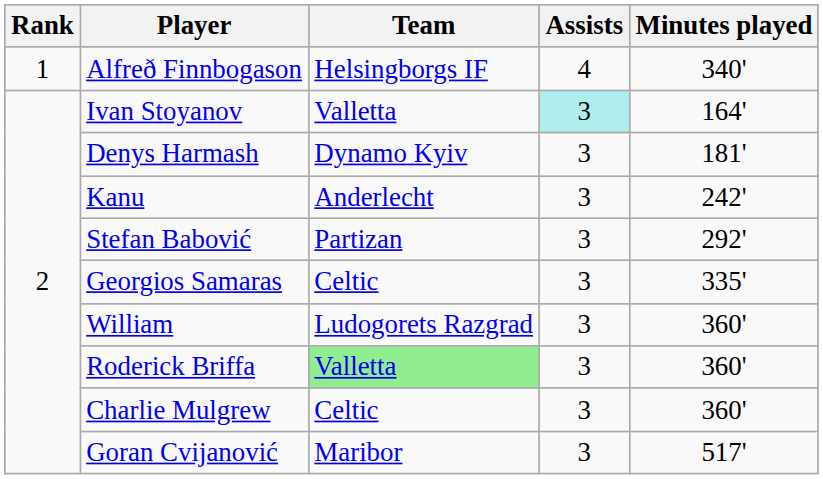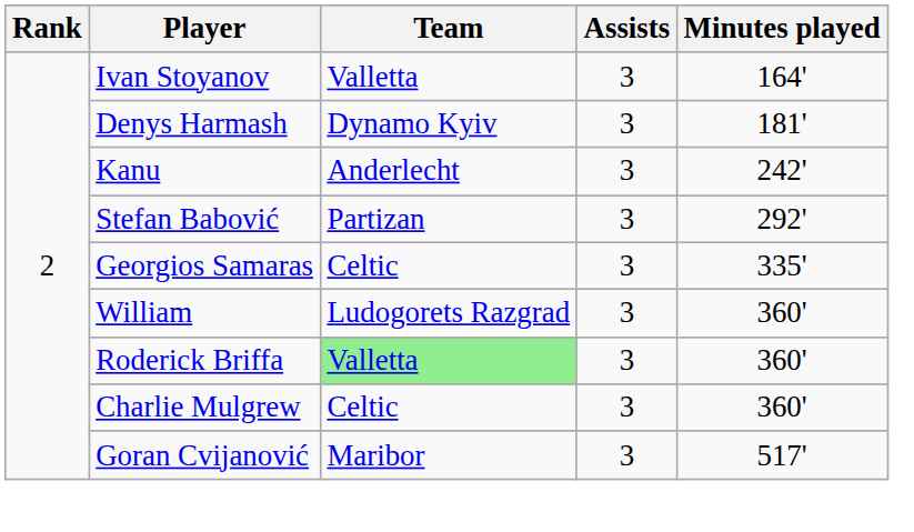 <table class="wikitable" style="text-align:center">
 <tr>
 <th>Rank</th>
 <th>Player</th>
 <th>Team</th>
 <th>Assists</th>
 <th>Minutes played</th>
 </tr>
 <tr>
-<td>1</td>
-<td align=left> <a href='#'>Alfreð Finnbogason</a></td>
-<td align=left> <a href='#'>Helsingborgs IF</a></td>
-<td>4</td>
-<td>340'</td>
-</tr>
-<tr>
 <td rowspan=9>2</td>
 <td align=left> <a href='#'>Ivan Stoyanov</a></td>
 <td align=left> <a href='#'>Valletta</a></td>
-<td style="background: paleturquoise;">3</td>
+<td>3</td>
 <td>164'</td>
 </tr>
 <tr>
 <td align=left> <a href='#'>Denys Harmash</a></td>
 <td align=left> <a href='#'>Dynamo Kyiv</a></td>
 <td>3</td>
 <td>181'</td>
 </tr>
 <tr>
 <td align=left> <a href='#'>Kanu</a></td>
 <td align=left> <a href='#'>Anderlecht</a></td>
 <td>3</td>
 <td>242'</td>
 </tr>
 <tr>
 <td align=left> <a href='#'>Stefan Babović</a></td>
 <td align=left> <a href='#'>Partizan</a></td>
 <td>3</td>
 <td>292'</td>
 </tr>
 <tr>
 <td align=left> <a href='#'>Georgios Samaras</a></td>
 <td align=left> <a href='#'>Celtic</a></td>
 <td>3</td>
 <td>335'</td>
 </tr>
 <tr>
 <td align=left> <a href='#'>William</a></td>
 <td align=left> <a href='#'>Ludogorets Razgrad</a></td>
 <td>3</td>
 <td>360'</td>
 </tr>
 <tr>
 <td align=left> <a href='#'>Roderick Briffa</a></td>
 <td align=left style="background: lightgreen;"> <a href='#'>Valletta</a></td>
 <td>3</td>
 <td>360'</td>
 </tr>
 <tr>
 <td align=left> <a href='#'>Charlie Mulgrew</a></td>
 <td align=left> <a href='#'>Celtic</a></td>
 <td>3</td>
 <td>360'</td>
 </tr>
 <tr>
 <td align=left> <a href='#'>Goran Cvijanović</a></td>
 <td align=left> <a href='#'>Maribor</a></td>
 <td>3</td>
 <td>517'</td>
 </tr>
 </table>
